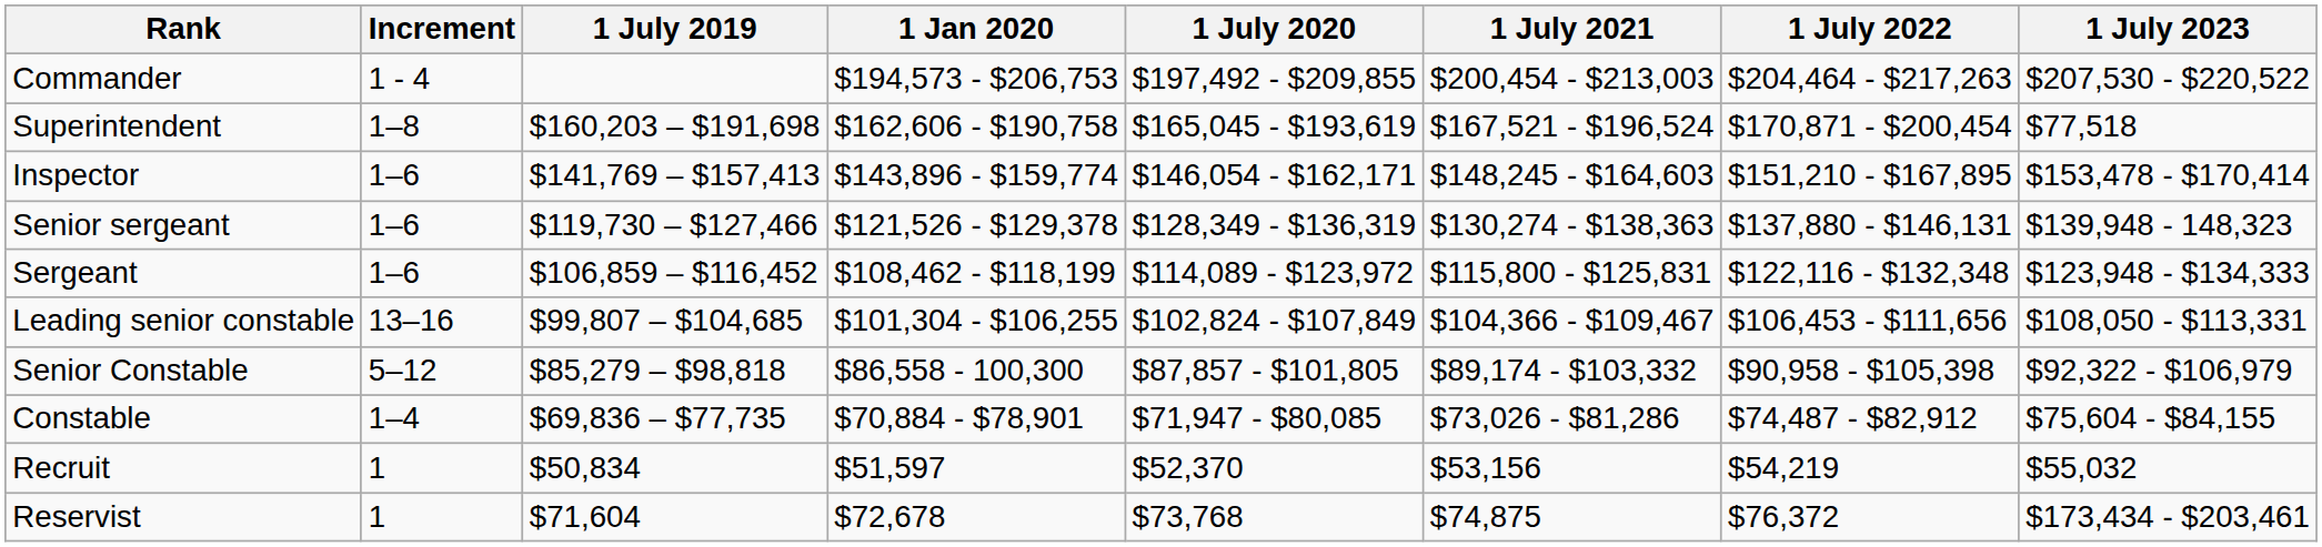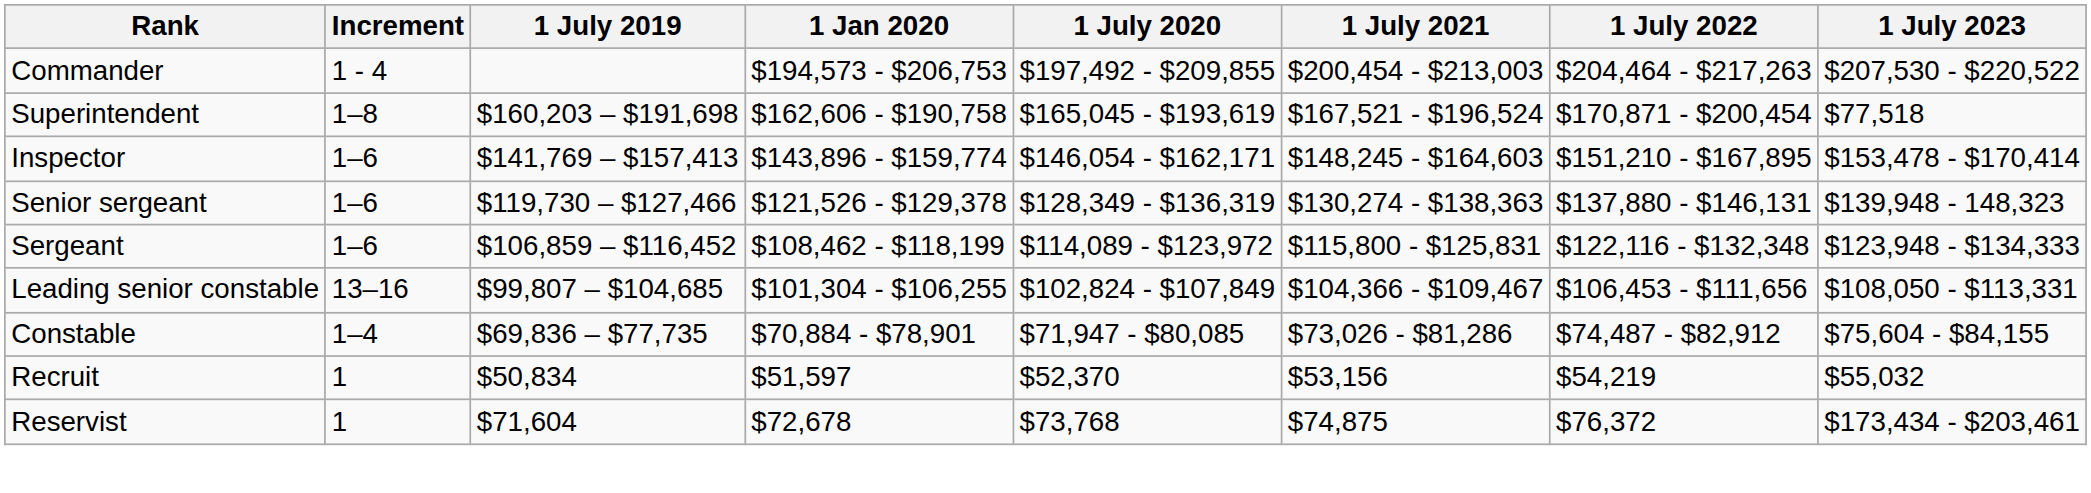 <table class="wikitable">
 <tr>
 <th>Rank</th>
 <th>Increment</th>
 <th>1 July 2019</th>
 <th>1 Jan 2020</th>
 <th>1 July 2020</th>
 <th>1 July 2021</th>
 <th>1 July 2022</th>
 <th>1 July 2023</th>
 </tr>
 <tr>
 <td>Commander</td>
 <td>1 - 4</td>
 <td></td>
 <td>$194,573 - $206,753</td>
 <td>$197,492 - $209,855</td>
 <td>$200,454 - $213,003</td>
 <td>$204,464 - $217,263</td>
 <td>$207,530 - $220,522</td>
 </tr>
 <tr>
 <td>Superintendent</td>
 <td>1–8</td>
 <td>$160,203 – $191,698</td>
 <td>$162,606 - $190,758</td>
 <td>$165,045 - $193,619</td>
 <td>$167,521 - $196,524</td>
 <td>$170,871 - $200,454</td>
 <td>$77,518</td>
 </tr>
 <tr>
 <td>Inspector</td>
 <td>1–6</td>
 <td>$141,769 – $157,413</td>
 <td>$143,896 - $159,774</td>
 <td>$146,054 - $162,171</td>
 <td>$148,245 - $164,603</td>
 <td>$151,210 - $167,895</td>
 <td>$153,478 - $170,414</td>
 </tr>
 <tr>
 <td>Senior sergeant</td>
 <td>1–6</td>
 <td>$119,730 – $127,466</td>
 <td>$121,526 - $129,378</td>
 <td>$128,349 - $136,319</td>
 <td>$130,274 - $138,363</td>
 <td>$137,880 - $146,131</td>
 <td>$139,948 - 148,323</td>
 </tr>
 <tr>
 <td>Sergeant</td>
 <td>1–6</td>
 <td>$106,859 – $116,452</td>
 <td>$108,462 - $118,199</td>
 <td>$114,089 - $123,972</td>
 <td>$115,800 - $125,831</td>
 <td>$122,116 - $132,348</td>
 <td>$123,948 - $134,333</td>
 </tr>
 <tr>
 <td>Leading senior constable</td>
 <td>13–16</td>
 <td>$99,807 – $104,685</td>
 <td>$101,304 - $106,255</td>
 <td>$102,824 - $107,849</td>
 <td>$104,366 - $109,467</td>
 <td>$106,453 - $111,656</td>
 <td>$108,050 - $113,331</td>
 </tr>
 <tr>
-<td>Senior Constable</td>
-<td>5–12</td>
-<td>$85,279 – $98,818</td>
-<td>$86,558 - 100,300</td>
-<td>$87,857 - $101,805</td>
-<td>$89,174 - $103,332</td>
-<td>$90,958 - $105,398</td>
-<td>$92,322 - $106,979</td>
-</tr>
-<tr>
 <td>Constable</td>
 <td>1–4</td>
 <td>$69,836 – $77,735</td>
 <td>$70,884 - $78,901</td>
 <td>$71,947 - $80,085</td>
 <td>$73,026 - $81,286</td>
 <td>$74,487 - $82,912</td>
 <td>$75,604 - $84,155</td>
 </tr>
 <tr>
 <td>Recruit</td>
 <td>1</td>
 <td>$50,834</td>
 <td>$51,597</td>
 <td>$52,370</td>
 <td>$53,156</td>
 <td>$54,219</td>
 <td>$55,032</td>
 </tr>
 <tr>
 <td>Reservist</td>
 <td>1</td>
 <td>$71,604</td>
 <td>$72,678</td>
 <td>$73,768</td>
 <td>$74,875</td>
 <td>$76,372</td>
 <td>$173,434 - $203,461</td>
 </tr>
 </table>
